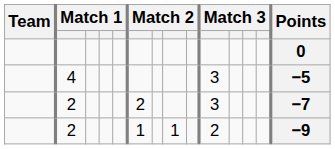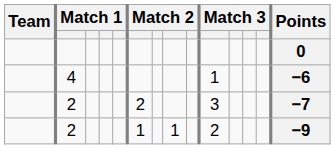 <table class="wikitable sortable" style="text-align:center;">
 <tr>
 <th rowspan=2>Team</th>
 <th colspan=4 style="border-left:3px solid gray">Match 1</th>
 <th colspan=4 style="border-left:3px solid gray">Match 2</th>
 <th colspan=4 style="border-left:3px solid gray">Match 3</th>
 <th rowspan=2 style="border-left:3px solid gray">Points</th>
 </tr>
 <tr>
 <th style="border-left:3px solid gray"></th>
 <th></th>
 <th></th>
 <th></th>
 <th style="border-left:3px solid gray"></th>
 <th></th>
 <th></th>
 <th></th>
 <th style="border-left:3px solid gray"></th>
 <th></th>
 <th></th>
 <th></th>
 </tr>
 <tr>
 <td align=left></td>
 <td style="border-left:3px solid gray"></td>
 <td></td>
 <td></td>
 <td></td>
 <td style="border-left:3px solid gray"></td>
 <td></td>
 <td></td>
 <td></td>
 <td style="border-left:3px solid gray"></td>
 <td></td>
 <td></td>
 <td></td>
 <th style="border-left:3px solid gray">0</th>
 </tr>
 <tr>
 <td align=left></td>
 <td style="border-left:3px solid gray">4</td>
 <td></td>
 <td></td>
 <td></td>
 <td style="border-left:3px solid gray"></td>
 <td></td>
 <td></td>
 <td></td>
-<td style="border-left:3px solid gray">3</td>
+<td style="border-left:3px solid gray">1</td>
 <td></td>
 <td></td>
 <td></td>
-<th style="border-left:3px solid gray">−5</th>
+<th style="border-left:3px solid gray">−6</th>
 </tr>
 <tr>
 <td align=left></td>
 <td style="border-left:3px solid gray">2</td>
 <td></td>
 <td></td>
 <td></td>
 <td style="border-left:3px solid gray">2</td>
 <td></td>
 <td></td>
 <td></td>
 <td style="border-left:3px solid gray">3</td>
 <td></td>
 <td></td>
 <td></td>
 <th style="border-left:3px solid gray">−7</th>
 </tr>
 <tr>
 <td align=left></td>
 <td style="border-left:3px solid gray">2</td>
 <td></td>
 <td></td>
 <td></td>
 <td style="border-left:3px solid gray">1</td>
 <td></td>
 <td>1</td>
 <td></td>
 <td style="border-left:3px solid gray">2</td>
 <td></td>
 <td></td>
 <td></td>
 <th style="border-left:3px solid gray">−9</th>
 </tr>
 </table>
